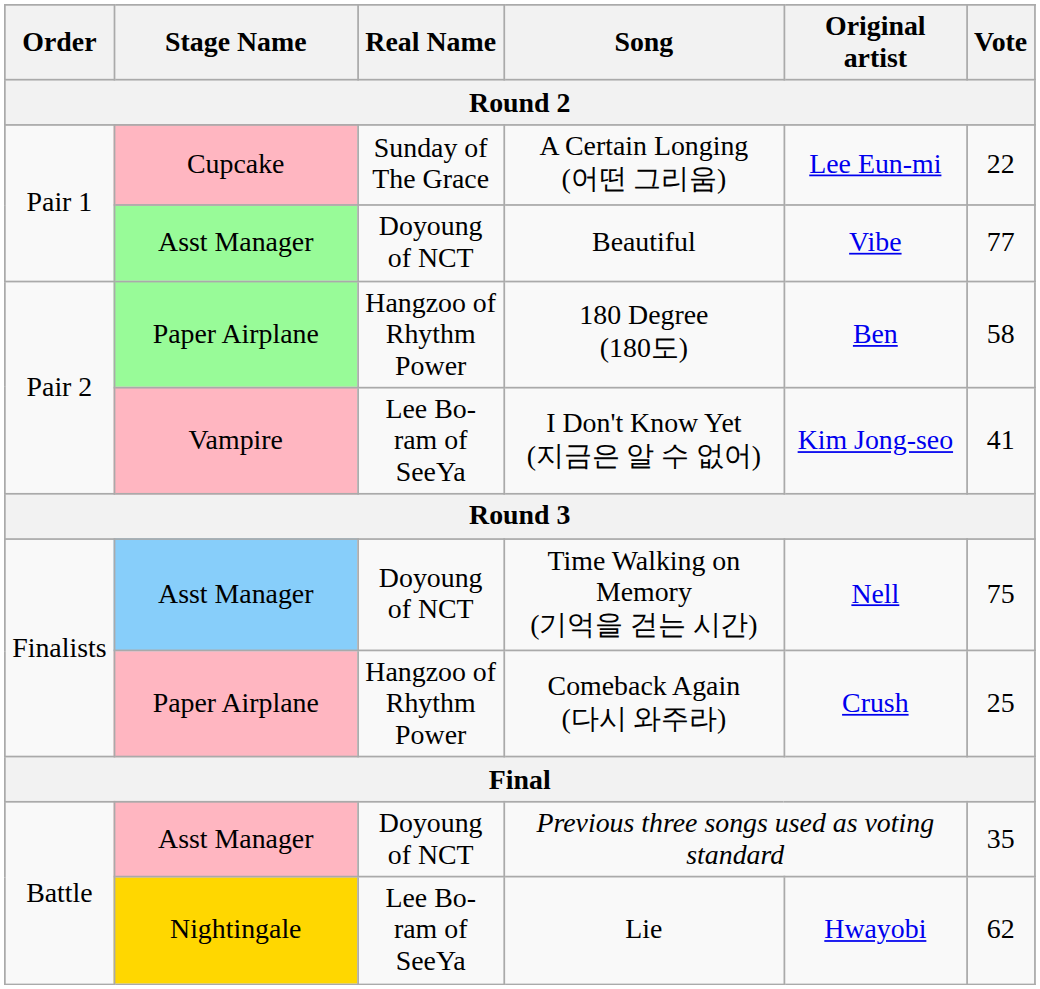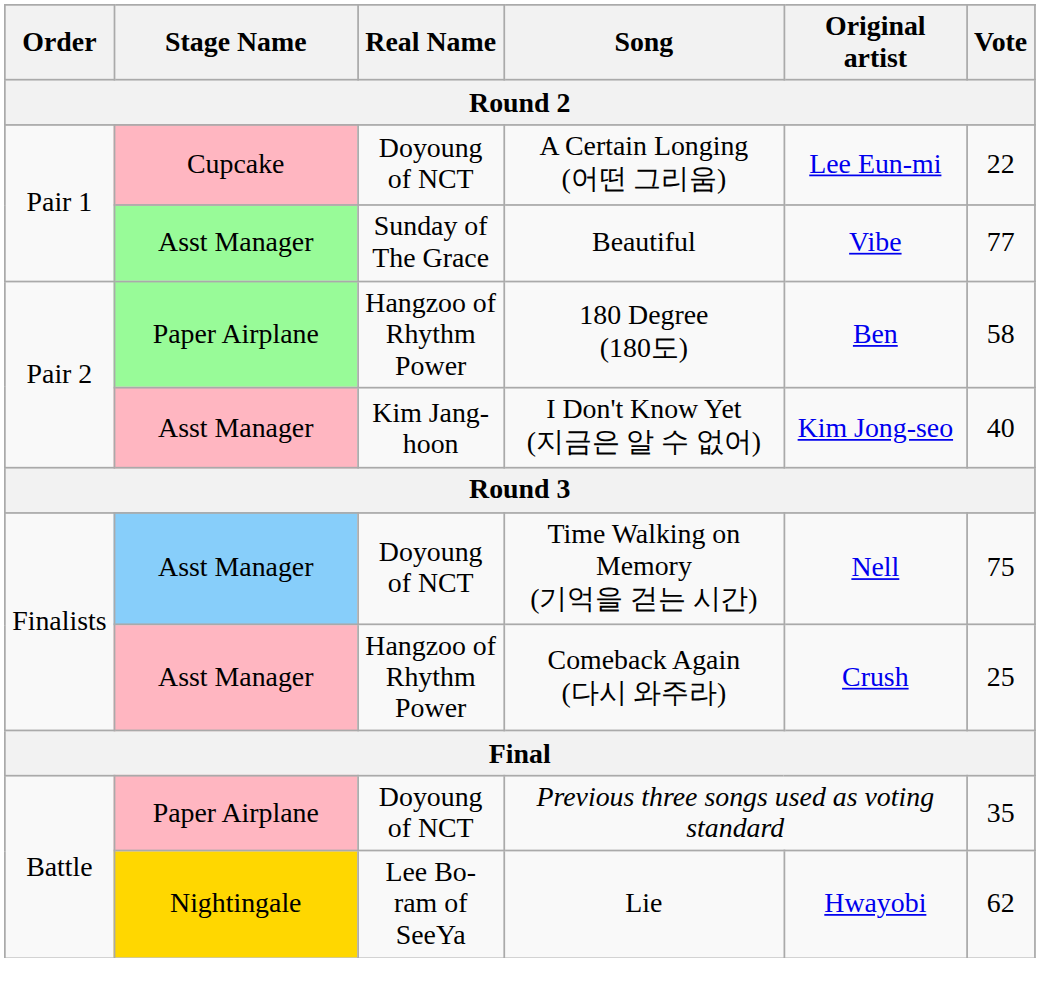 <table class="wikitable" style="text-align:center; width:95%;">
 <tr>
 <th style="width:1%;">Order</th>
 <th style="width:20%;">Stage Name</th>
 <th style="width:12%;">Real Name</th>
 <th style="width:23%;">Song</th>
 <th style="width:15%;">Original artist</th>
 <th style="width:1%;">Vote</th>
 </tr>
 <tr>
 <th colspan=6>Round 2</th>
 </tr>
 <tr>
 <td rowspan=2>Pair 1</td>
 <td bgcolor="lightpink">Cupcake</td>
-<td>Sunday of The Grace</td>
+<td>Doyoung of NCT</td>
 <td>A Certain Longing<br>(어떤 그리움)</td>
 <td><a href='#'>Lee Eun-mi</a></td>
 <td>22</td>
 </tr>
 <tr>
 <td bgcolor="palegreen">Asst Manager</td>
-<td>Doyoung of NCT</td>
+<td>Sunday of The Grace</td>
 <td>Beautiful</td>
 <td><a href='#'>Vibe</a></td>
 <td>77</td>
 </tr>
 <tr>
 <td rowspan=2>Pair 2</td>
 <td bgcolor="palegreen">Paper Airplane</td>
 <td>Hangzoo of Rhythm Power</td>
 <td>180 Degree<br>(180도)</td>
 <td><a href='#'>Ben</a></td>
 <td>58</td>
 </tr>
 <tr>
-<td bgcolor="lightpink">Vampire</td>
-<td>Lee Bo-ram of SeeYa</td>
+<td bgcolor="lightpink">Asst Manager</td>
+<td>Kim Jang-hoon</td>
 <td>I Don't Know Yet<br>(지금은 알 수 없어)</td>
 <td><a href='#'>Kim Jong-seo</a></td>
-<td>41</td>
+<td>40</td>
 </tr>
 <tr>
 <th colspan=6>Round 3</th>
 </tr>
 <tr>
 <td rowspan=2>Finalists</td>
 <td bgcolor="lightskyblue">Asst Manager</td>
 <td>Doyoung of NCT</td>
 <td>Time Walking on Memory<br>(기억을 걷는 시간)</td>
 <td><a href='#'>Nell</a></td>
 <td>75</td>
 </tr>
 <tr>
-<td bgcolor="lightpink">Paper Airplane</td>
+<td bgcolor="lightpink">Asst Manager</td>
 <td>Hangzoo of Rhythm Power</td>
 <td>Comeback Again<br>(다시 와주라)</td>
 <td><a href='#'>Crush</a></td>
 <td>25</td>
 </tr>
 <tr>
 <th colspan=6>Final</th>
 </tr>
 <tr>
 <td rowspan=2>Battle</td>
-<td bgcolor="lightpink">Asst Manager</td>
+<td bgcolor="lightpink">Paper Airplane</td>
 <td>Doyoung of NCT</td>
 <td colspan=2><em>Previous three songs used as voting standard</em></td>
 <td>35</td>
 </tr>
 <tr>
 <td bgcolor="gold">Nightingale</td>
 <td>Lee Bo-ram of SeeYa</td>
 <td>Lie</td>
 <td><a href='#'>Hwayobi</a></td>
 <td>62</td>
 </tr>
 </table>
